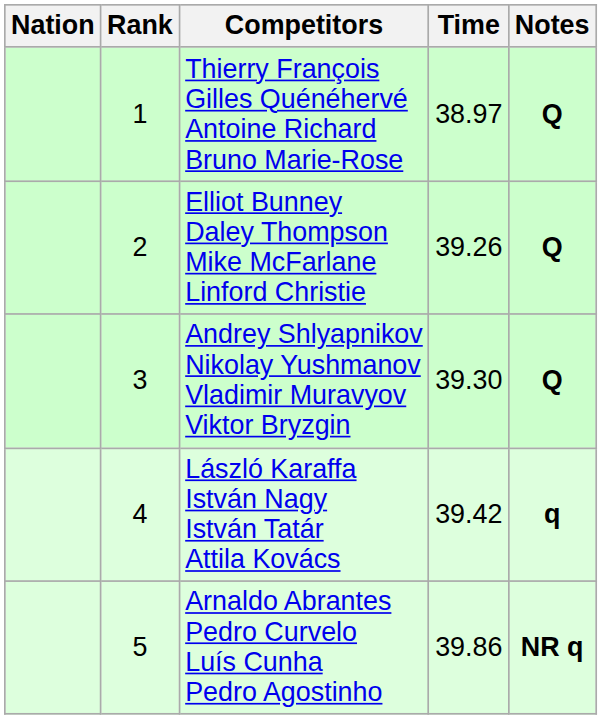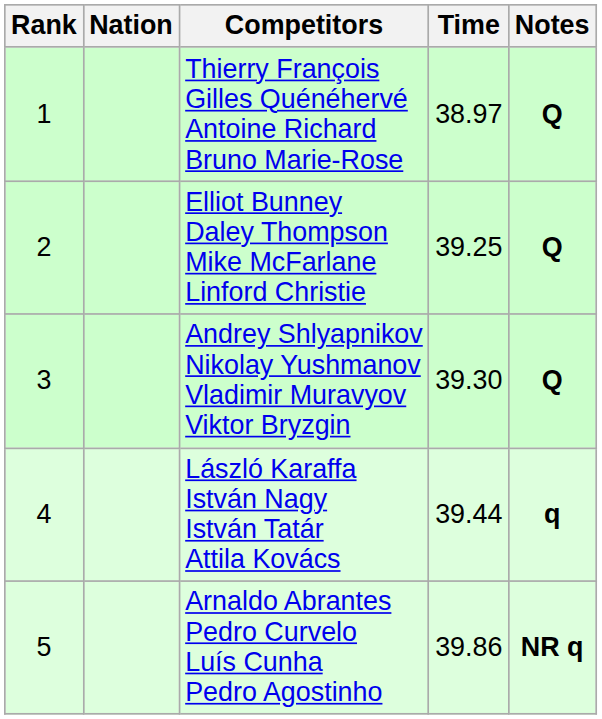 <table class="wikitable sortable" style="text-align:center">
 <tr>
+<th>Rank</th>
 <th>Nation</th>
-<th>Rank</th>
 <th>Competitors</th>
 <th>Time</th>
 <th>Notes</th>
 </tr>
 <tr bgcolor=ccffcc>
+<td>1</td>
 <td align=left></td>
-<td>1</td>
 <td align=left><a href='#'>Thierry François</a><br><a href='#'>Gilles Quénéhervé</a><br><a href='#'>Antoine Richard</a><br><a href='#'>Bruno Marie-Rose</a></td>
 <td>38.97</td>
 <td><strong>Q</strong></td>
 </tr>
 <tr bgcolor=ccffcc>
+<td>2</td>
 <td align=left></td>
-<td>2</td>
 <td align=left><a href='#'>Elliot Bunney</a><br><a href='#'>Daley Thompson</a><br><a href='#'>Mike McFarlane</a><br><a href='#'>Linford Christie</a></td>
-<td>39.26</td>
+<td>39.25</td>
 <td><strong>Q</strong></td>
 </tr>
 <tr bgcolor=ccffcc>
+<td>3</td>
 <td align=left></td>
-<td>3</td>
 <td align=left><a href='#'>Andrey Shlyapnikov</a><br><a href='#'>Nikolay Yushmanov</a><br><a href='#'>Vladimir Muravyov</a><br><a href='#'>Viktor Bryzgin</a></td>
 <td>39.30</td>
 <td><strong>Q</strong></td>
 </tr>
 <tr bgcolor=ddffdd>
+<td>4</td>
 <td align=left></td>
-<td>4</td>
 <td align=left><a href='#'>László Karaffa</a><br><a href='#'>István Nagy</a><br><a href='#'>István Tatár</a><br><a href='#'>Attila Kovács</a></td>
-<td>39.42</td>
+<td>39.44</td>
 <td><strong>q</strong></td>
 </tr>
 <tr bgcolor=ddffdd>
+<td>5</td>
 <td align=left></td>
-<td>5</td>
 <td align=left><a href='#'>Arnaldo Abrantes</a><br><a href='#'>Pedro Curvelo</a><br><a href='#'>Luís Cunha</a><br><a href='#'>Pedro Agostinho</a></td>
 <td>39.86</td>
 <td><strong>NR q</strong></td>
 </tr>
 </table>
